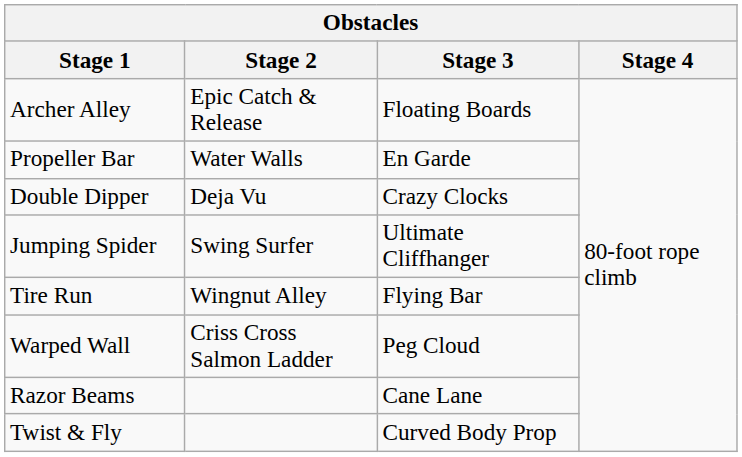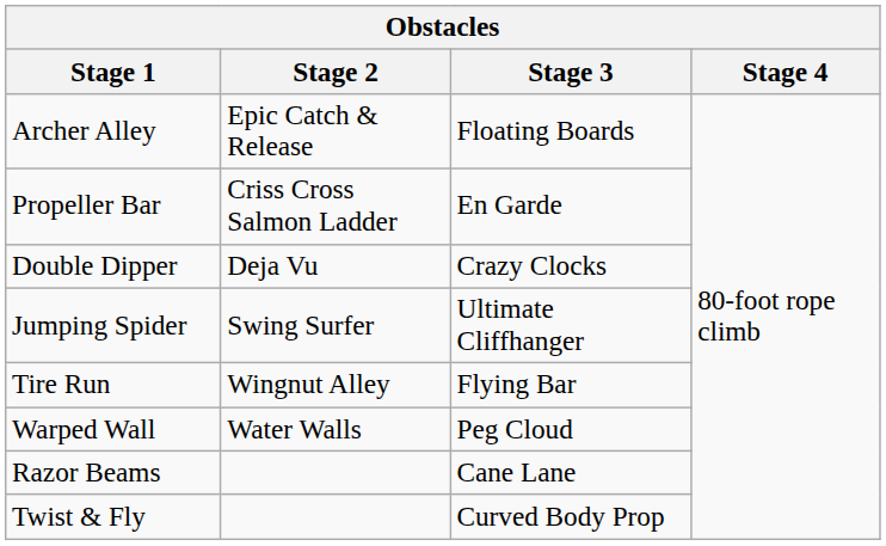 <table class="wikitable" style="width:40%; text-align=center;">
 <tr>
 <th colspan="4">Obstacles</th>
 </tr>
 <tr>
 <th>Stage 1</th>
 <th>Stage 2</th>
 <th>Stage 3</th>
 <th>Stage 4</th>
 </tr>
 <tr>
 <td style="width:10%;">Archer Alley</td>
 <td style="width:10%;">Epic Catch & Release</td>
 <td style="width:10%;">Floating Boards</td>
 <td style="width:10%;" rowspan="8">80-foot rope climb</td>
 </tr>
 <tr>
 <td style="width:10%;">Propeller Bar</td>
-<td style="width:10%;">Water Walls</td>
+<td style="width:12%;">Criss Cross Salmon Ladder</td>
 <td style="width:10%;">En Garde</td>
 </tr>
 <tr>
 <td style="width:10%;">Double Dipper</td>
 <td style="width:10%;">Deja Vu</td>
 <td style="width:10%;">Crazy Clocks</td>
 </tr>
 <tr>
 <td style="width:10%;">Jumping Spider</td>
 <td style="width:10%;">Swing Surfer</td>
 <td style="width:10%;">Ultimate Cliffhanger</td>
 </tr>
 <tr>
 <td style="width:10%;">Tire Run</td>
 <td style="width:10%;">Wingnut Alley</td>
 <td style="width:10%;">Flying Bar</td>
 </tr>
 <tr>
 <td style="width:10%;">Warped Wall</td>
-<td style="width:12%;">Criss Cross Salmon Ladder</td>
+<td style="width:10%;">Water Walls</td>
 <td style="width:10%;">Peg Cloud</td>
 </tr>
 <tr>
 <td style="width:10%;">Razor Beams</td>
 <td></td>
 <td style="width:10%;">Cane Lane</td>
 </tr>
 <tr>
 <td style="width:10%;">Twist & Fly</td>
 <td></td>
 <td style="width:10%;">Curved Body Prop</td>
 </tr>
 </table>
